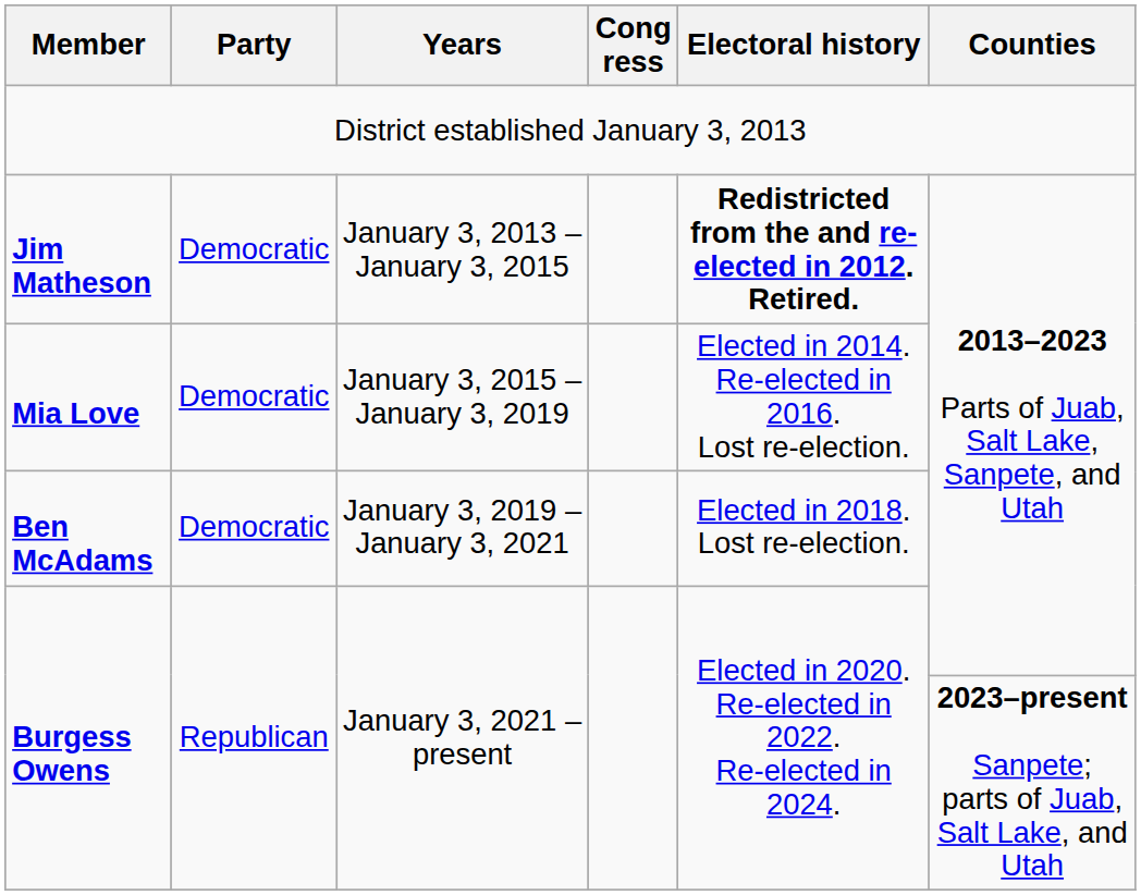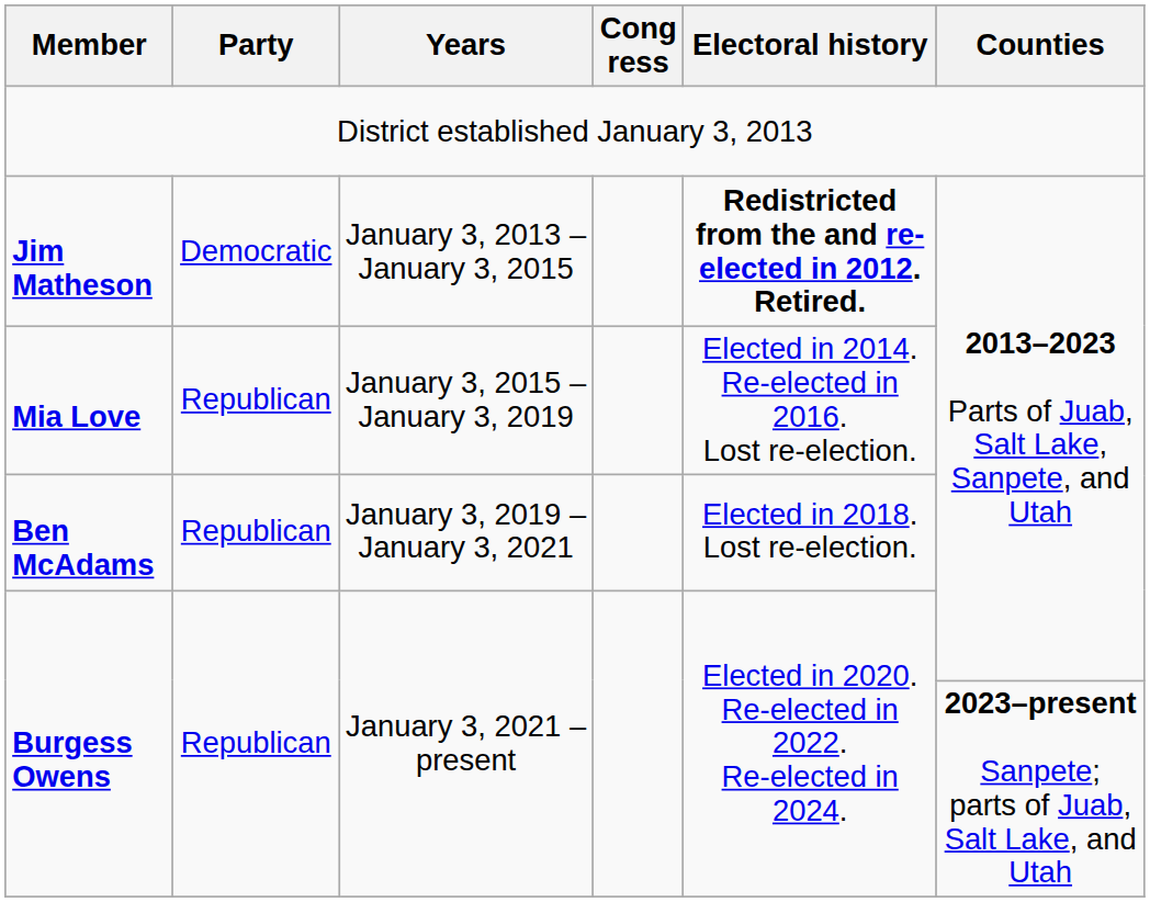 <table class=wikitable style="text-align:center">
 <tr>
 <th>Member</th>
 <th>Party</th>
 <th>Years</th>
 <th>Cong<br>ress</th>
 <th>Electoral history</th>
 <th>Counties</th>
 </tr>
 <tr style="height:3em">
 <td colspan=6>District established January 3, 2013</td>
 </tr>
 <tr style="height:3em">
 <td align=left><br><strong><a href='#'>Jim Matheson</a></strong><br></td>
 <td><a href='#'>Democratic</a></td>
 <td nowrap>January 3, 2013 –<br>January 3, 2015</td>
 <td></td>
 <td><strong>Redistricted from the  and <a href='#'>re-elected in 2012</a>.<br>Retired.</strong></td>
 <td rowspan=4><strong>2013–2023</strong><br><br>Parts of <a href='#'>Juab</a>, <a href='#'>Salt Lake</a>, <a href='#'>Sanpete</a>, and <a href='#'>Utah</a></td>
 </tr>
 <tr style="height:3em">
 <td align=left><br><strong><a href='#'>Mia Love</a></strong><br></td>
-<td><a href='#'>Democratic</a></td>
+<td><a href='#'>Republican</a></td>
 <td nowrap>January 3, 2015 –<br>January 3, 2019</td>
 <td></td>
 <td><a href='#'>Elected in 2014</a>.<br><a href='#'>Re-elected in 2016</a>.<br>Lost re-election.</td>
 </tr>
 <tr style="height:3em">
 <td align=left><br><strong><a href='#'>Ben McAdams</a></strong><br></td>
-<td><a href='#'>Democratic</a></td>
+<td><a href='#'>Republican</a></td>
 <td nowrap>January 3, 2019 –<br>January 3, 2021</td>
 <td></td>
 <td><a href='#'>Elected in 2018</a>.<br>Lost re-election.</td>
 </tr>
 <tr style="height:3em">
 <td rowspan=2 align=left><br><strong><a href='#'>Burgess Owens</a></strong><br></td>
 <td rowspan=2 ><a href='#'>Republican</a></td>
 <td rowspan=2 nowrap>January 3, 2021 –<br>present</td>
 <td rowspan=2></td>
 <td rowspan=2><a href='#'>Elected in 2020</a>.<br><a href='#'>Re-elected in 2022</a>.<br><a href='#'>Re-elected in 2024</a>.</td>
 </tr>
 <tr style="height:3em">
 <td><strong>2023–present</strong><br><br><a href='#'>Sanpete</a>; parts of <a href='#'>Juab</a>, <a href='#'>Salt Lake</a>, and <a href='#'>Utah</a></td>
 </tr>
 </table>
